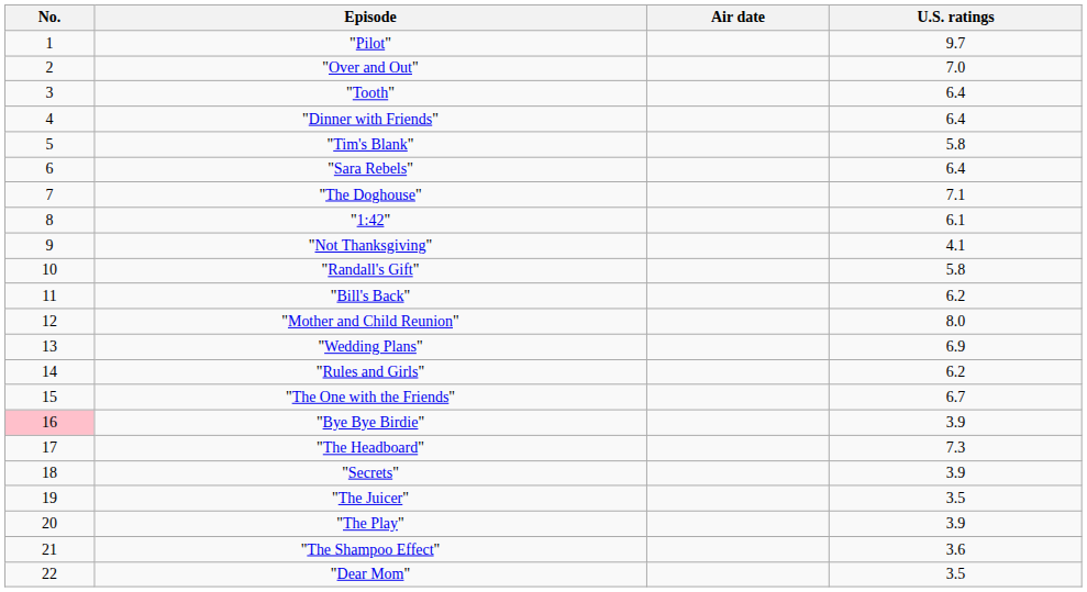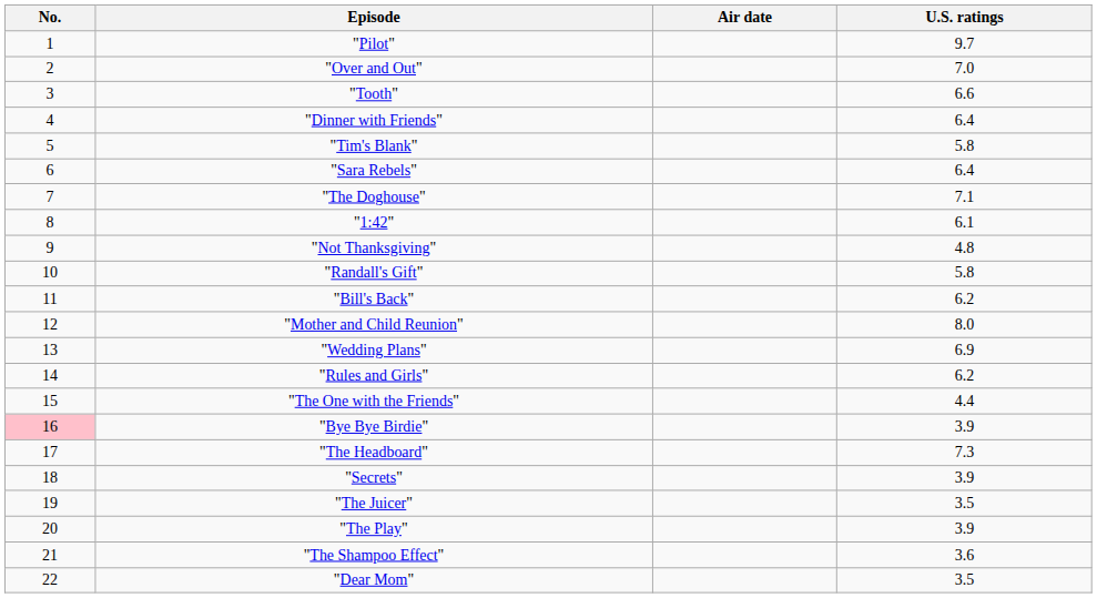 <table class="wikitable" style="font-size:90%; text-align:center; width: 80%;">
 <tr>
 <th>No.</th>
 <th>Episode</th>
 <th>Air date</th>
 <th>U.S. ratings</th>
 </tr>
 <tr>
 <td>1</td>
 <td>"<a href='#'>Pilot</a>"</td>
 <td></td>
 <td>9.7</td>
 </tr>
 <tr>
 <td>2</td>
 <td>"<a href='#'>Over and Out</a>"</td>
 <td></td>
 <td>7.0</td>
 </tr>
 <tr>
 <td>3</td>
 <td>"<a href='#'>Tooth</a>"</td>
 <td></td>
-<td>6.4</td>
+<td>6.6</td>
 </tr>
 <tr>
 <td>4</td>
 <td>"<a href='#'>Dinner with Friends</a>"</td>
 <td></td>
 <td>6.4</td>
 </tr>
 <tr>
 <td>5</td>
 <td>"<a href='#'>Tim's Blank</a>"</td>
 <td></td>
 <td>5.8</td>
 </tr>
 <tr>
 <td>6</td>
 <td>"<a href='#'>Sara Rebels</a>"</td>
 <td></td>
 <td>6.4</td>
 </tr>
 <tr>
 <td>7</td>
 <td>"<a href='#'>The Doghouse</a>"</td>
 <td></td>
 <td>7.1</td>
 </tr>
 <tr>
 <td>8</td>
 <td>"<a href='#'>1:42</a>"</td>
 <td></td>
 <td>6.1</td>
 </tr>
 <tr>
 <td>9</td>
 <td>"<a href='#'>Not Thanksgiving</a>"</td>
 <td></td>
-<td>4.1</td>
+<td>4.8</td>
 </tr>
 <tr>
 <td>10</td>
 <td>"<a href='#'>Randall's Gift</a>"</td>
 <td></td>
 <td>5.8</td>
 </tr>
 <tr>
 <td>11</td>
 <td>"<a href='#'>Bill's Back</a>"</td>
 <td></td>
 <td>6.2</td>
 </tr>
 <tr>
 <td>12</td>
 <td>"<a href='#'>Mother and Child Reunion</a>"</td>
 <td></td>
 <td>8.0</td>
 </tr>
 <tr>
 <td>13</td>
 <td>"<a href='#'>Wedding Plans</a>"</td>
 <td></td>
 <td>6.9</td>
 </tr>
 <tr>
 <td>14</td>
 <td>"<a href='#'>Rules and Girls</a>"</td>
 <td></td>
 <td>6.2</td>
 </tr>
 <tr>
 <td>15</td>
 <td>"<a href='#'>The One with the Friends</a>"</td>
 <td></td>
-<td>6.7</td>
+<td>4.4</td>
 </tr>
 <tr>
 <td style="background: pink;">16</td>
 <td>"<a href='#'>Bye Bye Birdie</a>"</td>
 <td></td>
 <td>3.9</td>
 </tr>
 <tr>
 <td>17</td>
 <td>"<a href='#'>The Headboard</a>"</td>
 <td></td>
 <td>7.3</td>
 </tr>
 <tr>
 <td>18</td>
 <td>"<a href='#'>Secrets</a>"</td>
 <td></td>
 <td>3.9</td>
 </tr>
 <tr>
 <td>19</td>
 <td>"<a href='#'>The Juicer</a>"</td>
 <td></td>
 <td>3.5</td>
 </tr>
 <tr>
 <td>20</td>
 <td>"<a href='#'>The Play</a>"</td>
 <td></td>
 <td>3.9</td>
 </tr>
 <tr>
 <td>21</td>
 <td>"<a href='#'>The Shampoo Effect</a>"</td>
 <td></td>
 <td>3.6</td>
 </tr>
 <tr>
 <td>22</td>
 <td>"<a href='#'>Dear Mom</a>"</td>
 <td></td>
 <td>3.5</td>
 </tr>
 </table>
